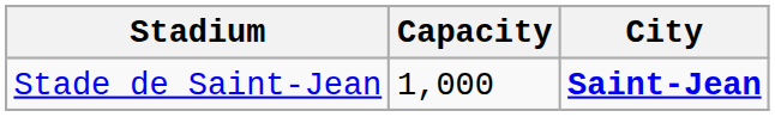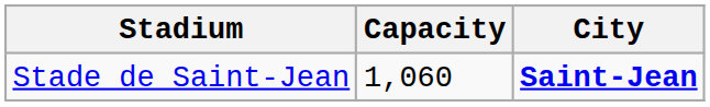 <table class="wikitable sortable">
 <tr>
 <th>Stadium</th>
 <th>Capacity</th>
 <th>City</th>
 </tr>
 <tr>
 <td><a href='#'>Stade de Saint-Jean</a></td>
-<td>1,000</td>
+<td>1,060</td>
 <td><strong><a href='#'>Saint-Jean</a></strong></td>
 </tr>
 </table>
